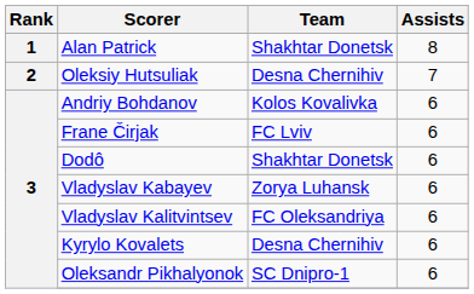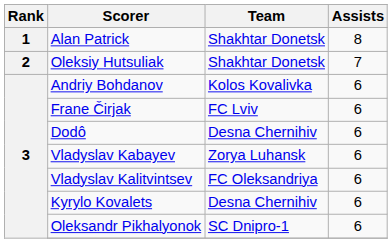 <table class="wikitable">
 <tr>
 <th>Rank</th>
 <th>Scorer</th>
 <th>Team</th>
 <th>Assists</th>
 </tr>
 <tr>
 <th align=center rowspan=1>1</th>
 <td> <a href='#'>Alan Patrick</a></td>
 <td><a href='#'>Shakhtar Donetsk</a></td>
 <td align=center>8</td>
 </tr>
 <tr>
 <th align=center rowspan=1>2</th>
 <td> <a href='#'>Oleksiy Hutsuliak</a></td>
-<td><a href='#'>Desna Chernihiv</a></td>
+<td><a href='#'>Shakhtar Donetsk</a></td>
 <td align=center>7</td>
 </tr>
 <tr>
 <th align=center rowspan=10>3</th>
 <td> <a href='#'>Andriy Bohdanov</a></td>
 <td><a href='#'>Kolos Kovalivka</a></td>
 <td align=center>6</td>
 </tr>
 <tr>
 <td> <a href='#'>Frane Čirjak</a></td>
 <td><a href='#'>FC Lviv</a></td>
 <td align=center>6</td>
 </tr>
 <tr>
 <td> <a href='#'>Dodô</a></td>
-<td><a href='#'>Shakhtar Donetsk</a></td>
+<td><a href='#'>Desna Chernihiv</a></td>
 <td align=center>6</td>
 </tr>
 <tr>
 <td> <a href='#'>Vladyslav Kabayev</a></td>
 <td><a href='#'>Zorya Luhansk</a></td>
 <td align=center>6</td>
 </tr>
 <tr>
 <td> <a href='#'>Vladyslav Kalitvintsev</a></td>
 <td><a href='#'>FC Oleksandriya</a></td>
 <td align=center>6</td>
 </tr>
 <tr>
 <td> <a href='#'>Kyrylo Kovalets</a></td>
 <td><a href='#'>Desna Chernihiv</a></td>
 <td align=center>6</td>
 </tr>
 <tr>
 <td> <a href='#'>Oleksandr Pikhalyonok</a></td>
 <td><a href='#'>SC Dnipro-1</a></td>
 <td align=center>6</td>
 </tr>
 <tr>
 </tr>
 </table>
